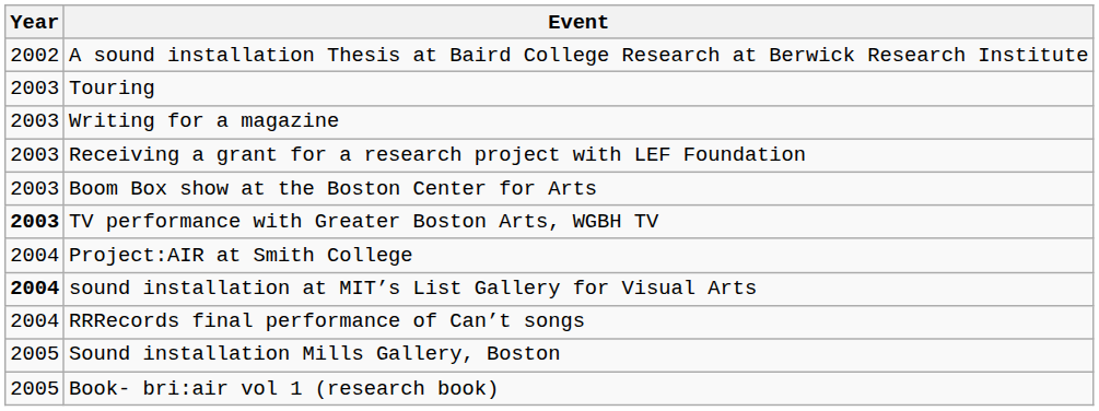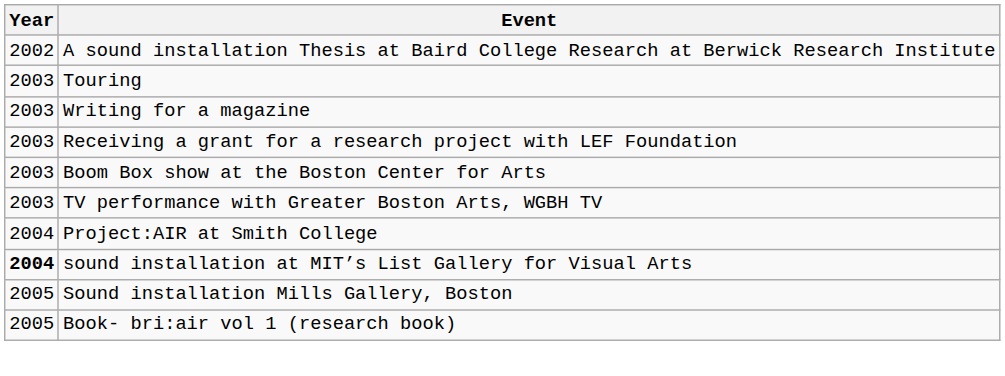 <table class=wikitable style="text-align:left">
 <tr>
 <th>Year</th>
 <th>Event</th>
 </tr>
 <tr>
 <td>2002</td>
 <td>A sound installation Thesis at Baird College Research at Berwick Research Institute</td>
 </tr>
 <tr>
 <td>2003</td>
 <td>Touring</td>
 </tr>
 <tr>
 <td>2003</td>
 <td>Writing for a magazine</td>
 </tr>
 <tr>
 <td>2003</td>
 <td>Receiving a grant for a research project with LEF Foundation</td>
 </tr>
 <tr>
 <td>2003</td>
 <td>Boom Box show at the Boston Center for Arts</td>
 </tr>
 <tr>
-<td><strong>2003</strong></td>
+<td>2003</td>
 <td>TV performance with Greater Boston Arts, WGBH TV</td>
 </tr>
 <tr>
 <td>2004</td>
 <td>Project:AIR at Smith College</td>
 </tr>
 <tr>
 <td><strong>2004</strong></td>
 <td>sound installation at MIT’s List Gallery for Visual Arts</td>
 </tr>
 <tr>
-<td>2004</td>
-<td>RRRecords final performance of Can’t songs</td>
-</tr>
-<tr>
 <td>2005</td>
 <td>Sound installation Mills Gallery, Boston</td>
 </tr>
 <tr>
 <td>2005</td>
 <td>Book- bri:air vol 1 (research book)</td>
 </tr>
 </table>
